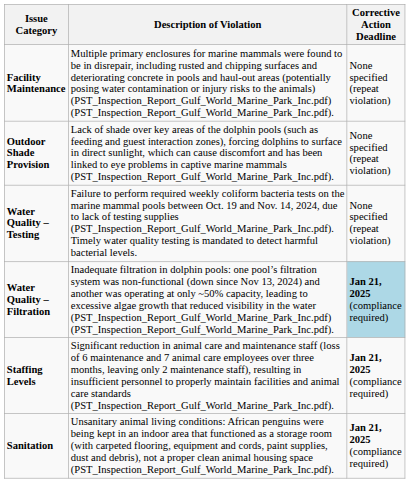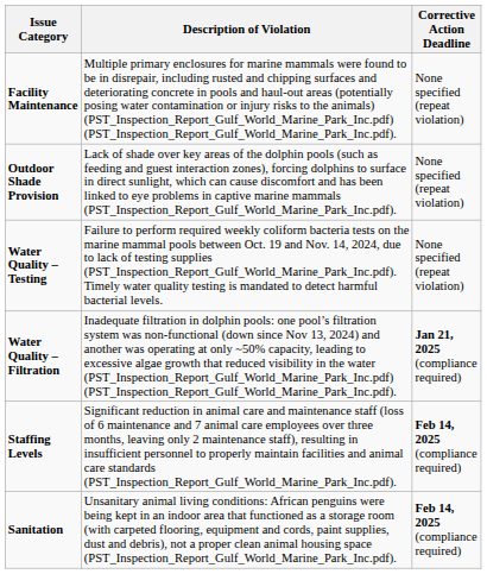 <table class="wikitable">
 <tr>
 <th><strong>Issue Category</strong></th>
 <th><strong>Description of Violation</strong></th>
 <th><strong>Corrective Action Deadline</strong></th>
 </tr>
 <tr>
 <td><strong>Facility Maintenance</strong></td>
 <td>Multiple primary enclosures for marine mammals were found to be in disrepair, including rusted and chipping surfaces and deteriorating concrete in pools and haul-out areas (potentially posing water contamination or injury risks to the animals) (PST_Inspection_Report_Gulf_World_Marine_Park_Inc.pdf) (PST_Inspection_Report_Gulf_World_Marine_Park_Inc.pdf).</td>
 <td>None specified (repeat violation)</td>
 </tr>
 <tr>
 <td><strong>Outdoor Shade Provision</strong></td>
 <td>Lack of shade over key areas of the dolphin pools (such as feeding and guest interaction zones), forcing dolphins to surface in direct sunlight, which can cause discomfort and has been linked to eye problems in captive marine mammals (PST_Inspection_Report_Gulf_World_Marine_Park_Inc.pdf).</td>
 <td>None specified (repeat violation)</td>
 </tr>
 <tr>
 <td><strong>Water Quality – Testing</strong></td>
 <td>Failure to perform required weekly coliform bacteria tests on the marine mammal pools between Oct. 19 and Nov. 14, 2024, due to lack of testing supplies (PST_Inspection_Report_Gulf_World_Marine_Park_Inc.pdf). Timely water quality testing is mandated to detect harmful bacterial levels.</td>
 <td>None specified (repeat violation)</td>
 </tr>
 <tr>
 <td><strong>Water Quality – Filtration</strong></td>
 <td>Inadequate filtration in dolphin pools: one pool’s filtration system was non-functional (down since Nov 13, 2024) and another was operating at only ~50% capacity, leading to excessive algae growth that reduced visibility in the water (PST_Inspection_Report_Gulf_World_Marine_Park_Inc.pdf) (PST_Inspection_Report_Gulf_World_Marine_Park_Inc.pdf).</td>
-<td style="background: lightblue;"><strong>Jan 21, 2025</strong> (compliance required)</td>
+<td><strong>Jan 21, 2025</strong> (compliance required)</td>
 </tr>
 <tr>
 <td><strong>Staffing Levels</strong></td>
 <td>Significant reduction in animal care and maintenance staff (loss of 6 maintenance and 7 animal care employees over three months, leaving only 2 maintenance staff), resulting in insufficient personnel to properly maintain facilities and animal care standards (PST_Inspection_Report_Gulf_World_Marine_Park_Inc.pdf).</td>
-<td><strong>Jan 21, 2025</strong> (compliance required)</td>
+<td><strong>Feb 14, 2025</strong> (compliance required)</td>
 </tr>
 <tr>
 <td><strong>Sanitation</strong></td>
 <td>Unsanitary animal living conditions: African penguins were being kept in an indoor area that functioned as a storage room (with carpeted flooring, equipment and cords, paint supplies, dust and debris), not a proper clean animal housing space (PST_Inspection_Report_Gulf_World_Marine_Park_Inc.pdf).</td>
-<td><strong>Jan 21, 2025</strong> (compliance required)</td>
+<td><strong>Feb 14, 2025</strong> (compliance required)</td>
 </tr>
 </table>
